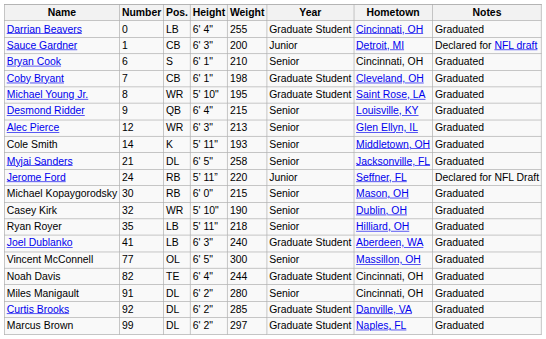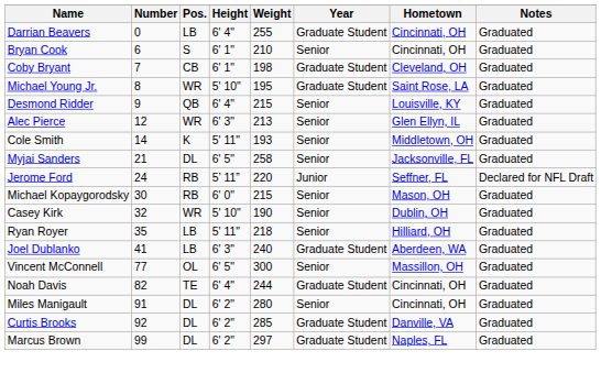 <table class="wikitable sortable collapsible">
 <tr>
 </tr>
 <tr>
 <th>Name</th>
 <th>Number</th>
 <th>Pos.</th>
 <th>Height</th>
 <th>Weight</th>
 <th>Year</th>
 <th>Hometown</th>
 <th class="unsortable">Notes</th>
 </tr>
 <tr>
 <td><a href='#'>Darrian Beavers</a></td>
 <td>0</td>
 <td>LB</td>
 <td>6' 4"</td>
 <td>255</td>
 <td>Graduate Student</td>
 <td><a href='#'>Cincinnati, OH</a></td>
 <td>Graduated</td>
-</tr>
-<tr>
-<td><a href='#'>Sauce Gardner</a></td>
-<td>1</td>
-<td>CB</td>
-<td>6' 3"</td>
-<td>200</td>
-<td>Junior</td>
-<td><a href='#'>Detroit, MI</a></td>
-<td>Declared for <a href='#'>NFL draft</a></td>
 </tr>
 <tr>
 <td><a href='#'>Bryan Cook</a></td>
 <td>6</td>
 <td>S</td>
 <td>6' 1"</td>
 <td>210</td>
 <td>Senior</td>
 <td>Cincinnati, OH</td>
 <td>Graduated</td>
 </tr>
 <tr>
 <td><a href='#'>Coby Bryant</a></td>
 <td>7</td>
 <td>CB</td>
 <td>6' 1"</td>
 <td>198</td>
 <td>Graduate Student</td>
 <td><a href='#'>Cleveland, OH</a></td>
 <td>Graduated</td>
 </tr>
 <tr>
 <td><a href='#'>Michael Young Jr.</a></td>
 <td>8</td>
 <td>WR</td>
 <td>5' 10"</td>
 <td>195</td>
 <td>Graduate Student</td>
 <td><a href='#'>Saint Rose, LA</a></td>
 <td>Graduated</td>
 </tr>
 <tr>
 <td><a href='#'>Desmond Ridder</a></td>
 <td>9</td>
 <td>QB</td>
 <td>6' 4"</td>
 <td>215</td>
 <td> Senior</td>
 <td><a href='#'>Louisville, KY</a></td>
 <td>Graduated</td>
 </tr>
 <tr>
 <td><a href='#'>Alec Pierce</a></td>
 <td>12</td>
 <td>WR</td>
 <td>6' 3"</td>
 <td>213</td>
 <td>Senior</td>
 <td><a href='#'>Glen Ellyn, IL</a></td>
 <td>Graduated</td>
 </tr>
 <tr>
 <td>Cole Smith</td>
 <td>14</td>
 <td>K</td>
 <td>5' 11"</td>
 <td>193</td>
 <td>Senior</td>
 <td><a href='#'>Middletown, OH</a></td>
 <td>Graduated</td>
 </tr>
 <tr>
 <td><a href='#'>Myjai Sanders</a></td>
 <td>21</td>
 <td>DL</td>
 <td>6' 5"</td>
 <td>258</td>
 <td>Senior</td>
 <td><a href='#'>Jacksonville, FL</a></td>
 <td>Graduated</td>
 </tr>
 <tr>
 <td><a href='#'>Jerome Ford</a></td>
 <td>24</td>
 <td>RB</td>
 <td>5’ 11”</td>
 <td>220</td>
 <td> Junior</td>
 <td><a href='#'>Seffner, FL</a></td>
 <td>Declared for NFL Draft</td>
 </tr>
 <tr>
 <td>Michael Kopaygorodsky</td>
 <td>30</td>
 <td>RB</td>
 <td>6' 0"</td>
 <td>215</td>
 <td> Senior</td>
 <td><a href='#'>Mason, OH</a></td>
 <td>Graduated</td>
 </tr>
 <tr>
 <td>Casey Kirk</td>
 <td>32</td>
 <td>WR</td>
 <td>5' 10"</td>
 <td>190</td>
 <td> Senior</td>
 <td><a href='#'>Dublin, OH</a></td>
 <td>Graduated</td>
 </tr>
 <tr>
 <td>Ryan Royer</td>
 <td>35</td>
 <td>LB</td>
 <td>5' 11"</td>
 <td>218</td>
 <td>  Senior</td>
 <td><a href='#'>Hilliard, OH</a></td>
 <td>Graduated</td>
 </tr>
 <tr>
 <td><a href='#'>Joel Dublanko</a></td>
 <td>41</td>
 <td>LB</td>
 <td>6' 3"</td>
 <td>240</td>
 <td>Graduate Student</td>
 <td><a href='#'>Aberdeen, WA</a></td>
 <td>Graduated</td>
 </tr>
 <tr>
 <td>Vincent McConnell</td>
 <td>77</td>
 <td>OL</td>
 <td>6' 5"</td>
 <td>300</td>
 <td> Senior</td>
 <td><a href='#'>Massillon, OH</a></td>
 <td>Graduated</td>
 </tr>
 <tr>
 <td>Noah Davis</td>
 <td>82</td>
 <td>TE</td>
 <td>6' 4"</td>
 <td>244</td>
 <td>Graduate Student</td>
 <td>Cincinnati, OH</td>
 <td>Graduated</td>
 </tr>
 <tr>
 <td>Miles Manigault</td>
 <td>91</td>
 <td>DL</td>
 <td>6' 2"</td>
 <td>280</td>
 <td> Senior</td>
 <td>Cincinnati, OH</td>
 <td>Graduated</td>
 </tr>
 <tr>
 <td><a href='#'>Curtis Brooks</a></td>
 <td>92</td>
 <td>DL</td>
 <td>6' 2"</td>
 <td>285</td>
 <td>Graduate Student</td>
 <td><a href='#'>Danville, VA</a></td>
 <td>Graduated</td>
 </tr>
 <tr>
 <td>Marcus Brown</td>
 <td>99</td>
 <td>DL</td>
 <td>6' 2"</td>
 <td>297</td>
 <td>Graduate Student</td>
 <td><a href='#'>Naples, FL</a></td>
 <td>Graduated</td>
 </tr>
 </table>
